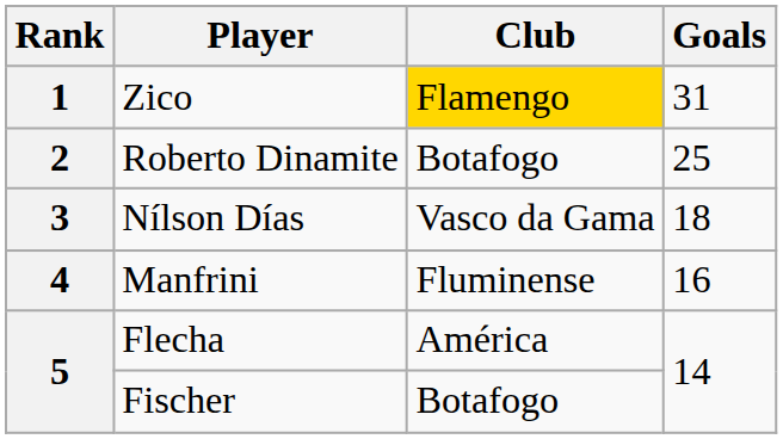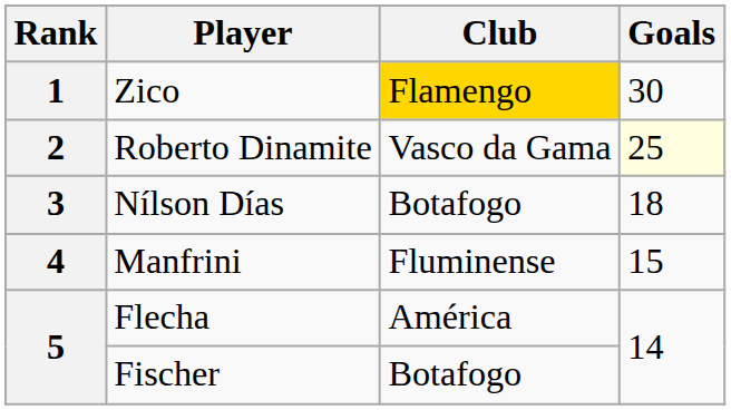 <table class="wikitable">
 <tr>
 <th>Rank</th>
 <th>Player</th>
 <th>Club</th>
 <th>Goals</th>
 </tr>
 <tr>
 <th>1</th>
 <td>Zico</td>
 <td style="background: gold;">Flamengo</td>
-<td>31</td>
+<td>30</td>
 </tr>
 <tr>
 <th>2</th>
 <td>Roberto Dinamite</td>
-<td>Botafogo</td>
-<td>25</td>
+<td>Vasco da Gama</td>
+<td style="background: lightyellow;">25</td>
 </tr>
 <tr>
 <th>3</th>
 <td>Nílson Días</td>
-<td>Vasco da Gama</td>
+<td>Botafogo</td>
 <td>18</td>
 </tr>
 <tr>
 <th>4</th>
 <td>Manfrini</td>
 <td>Fluminense</td>
-<td>16</td>
+<td>15</td>
 </tr>
 <tr>
 <th rowspan="2">5</th>
 <td>Flecha</td>
 <td>América</td>
 <td rowspan="2">14</td>
 </tr>
 <tr>
 <td>Fischer</td>
 <td>Botafogo</td>
 </tr>
 </table>
